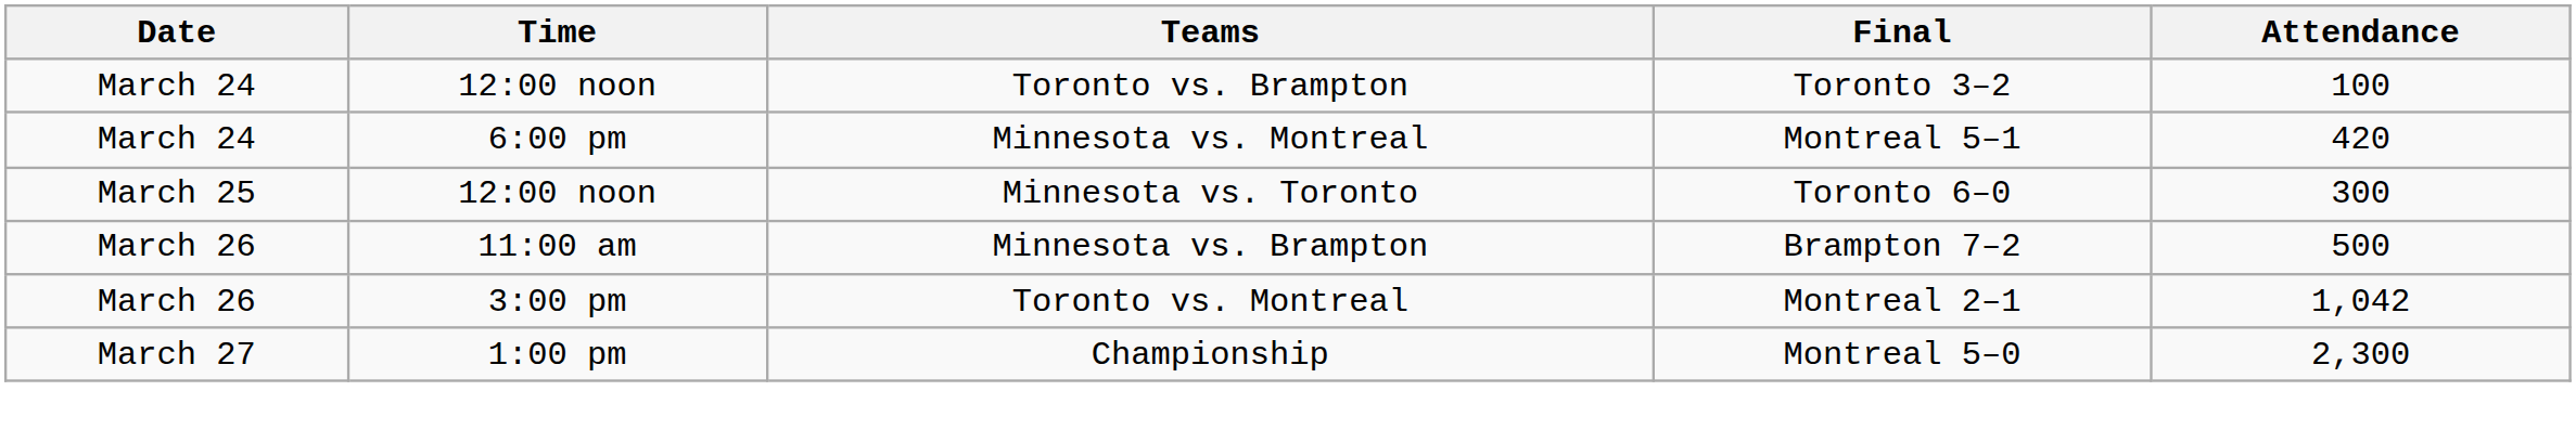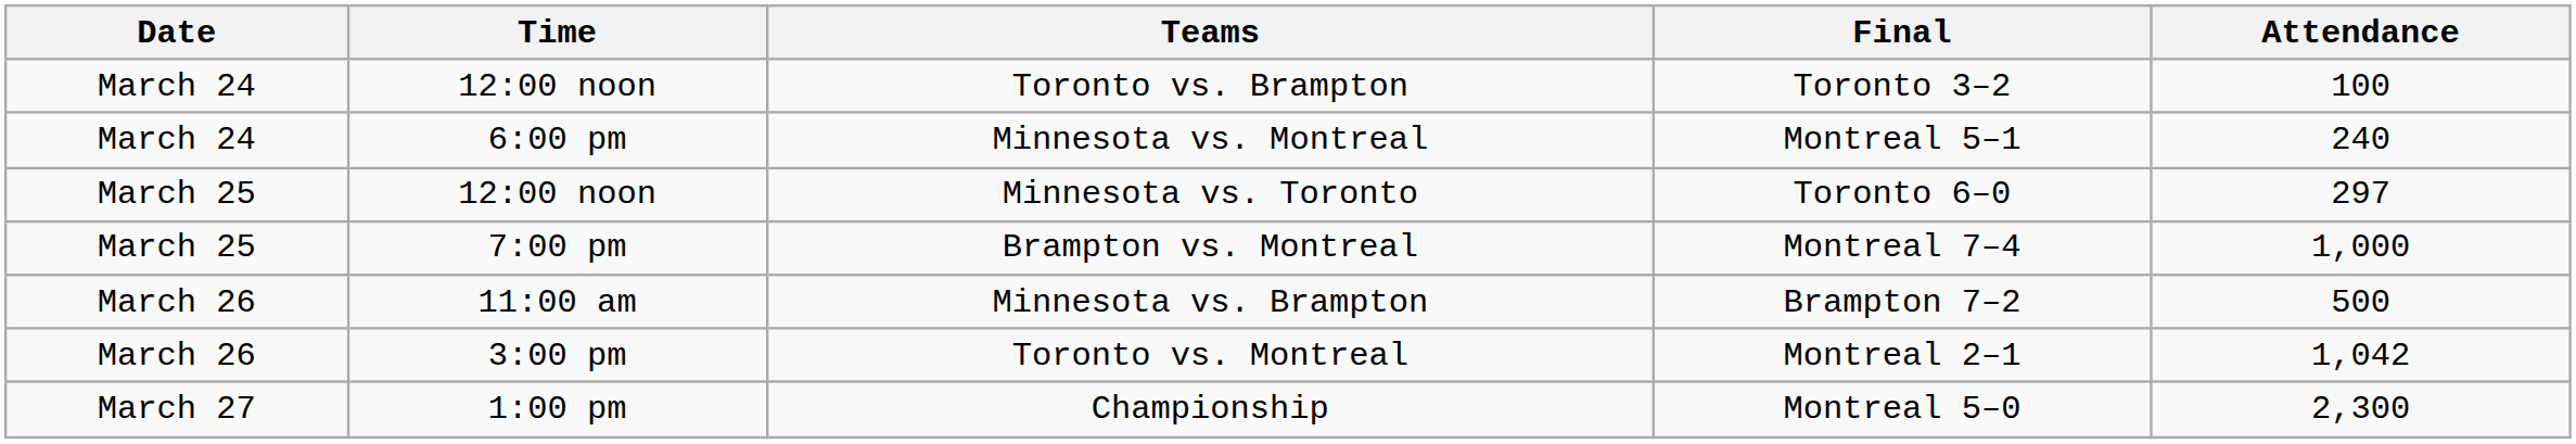 <table class="wikitable" width="80%" style="text-align:center">
 <tr>
 <th>Date</th>
 <th>Time</th>
 <th>Teams</th>
 <th>Final</th>
 <th>Attendance</th>
 </tr>
 <tr>
 <td>March 24</td>
 <td>12:00 noon</td>
 <td>Toronto vs. Brampton</td>
 <td>Toronto 3–2</td>
 <td>100</td>
 </tr>
 <tr>
 <td>March 24</td>
 <td>6:00 pm</td>
 <td>Minnesota vs. Montreal</td>
 <td>Montreal 5–1</td>
-<td>420</td>
+<td>240</td>
 </tr>
 <tr>
 <td>March 25</td>
 <td>12:00 noon</td>
 <td>Minnesota vs. Toronto</td>
 <td>Toronto 6–0</td>
-<td>300</td>
+<td>297</td>
+</tr>
+<tr>
+<td>March 25</td>
+<td>7:00 pm</td>
+<td>Brampton vs. Montreal</td>
+<td>Montreal 7–4</td>
+<td>1,000</td>
 </tr>
 <tr>
 <td>March 26</td>
 <td>11:00 am</td>
 <td>Minnesota vs. Brampton</td>
 <td>Brampton 7–2</td>
 <td>500</td>
 </tr>
 <tr>
 <td>March 26</td>
 <td>3:00 pm</td>
 <td>Toronto vs. Montreal</td>
 <td>Montreal 2–1</td>
 <td>1,042</td>
 </tr>
 <tr>
 <td>March 27</td>
 <td>1:00 pm</td>
 <td>Championship</td>
 <td>Montreal 5–0</td>
 <td>2,300</td>
 </tr>
 </table>
